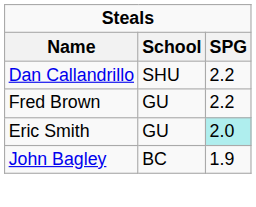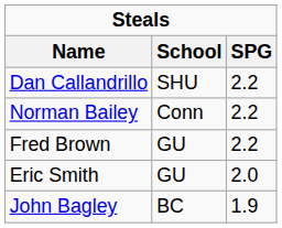 <table class="wikitable">
 <tr>
 <td colspan=3 style="text-align:center;"><strong>Steals</strong></td>
 </tr>
 <tr>
 <th>Name</th>
 <th>School</th>
 <th>SPG</th>
 </tr>
 <tr>
 <td><a href='#'>Dan Callandrillo</a></td>
 <td>SHU</td>
 <td>2.2</td>
 </tr>
 <tr>
+<td><a href='#'>Norman Bailey</a></td>
+<td>Conn</td>
+<td>2.2</td>
+</tr>
+<tr>
 <td>Fred Brown</td>
 <td>GU</td>
 <td>2.2</td>
 </tr>
 <tr>
 <td>Eric Smith</td>
 <td>GU</td>
-<td style="background: paleturquoise;">2.0</td>
+<td>2.0</td>
 </tr>
 <tr>
 <td><a href='#'>John Bagley</a></td>
 <td>BC</td>
 <td>1.9</td>
 </tr>
 </table>
